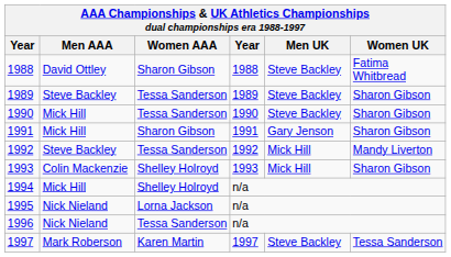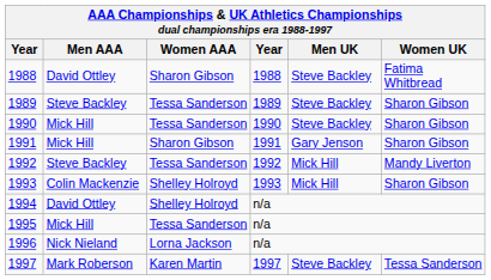 <table class="wikitable">
 <tr>
 <th colspan="6"><a href='#'>AAA Championships</a> & <a href='#'>UK Athletics Championships</a><br><em><small>dual championships era 1988-1997</small></em></th>
 </tr>
 <tr>
 <th width=50>Year</th>
 <th width=200>Men AAA</th>
 <th width=200>Women AAA</th>
 <th width=50>Year</th>
 <th width=200>Men UK</th>
 <th width=200>Women UK</th>
 </tr>
 <tr>
 <td><a href='#'>1988</a></td>
 <td><a href='#'>David Ottley</a></td>
 <td><a href='#'>Sharon Gibson</a></td>
 <td><a href='#'>1988</a></td>
 <td><a href='#'>Steve Backley</a></td>
 <td><a href='#'>Fatima Whitbread</a></td>
 </tr>
 <tr>
 <td><a href='#'>1989</a></td>
 <td><a href='#'>Steve Backley</a></td>
 <td><a href='#'>Tessa Sanderson</a></td>
 <td><a href='#'>1989</a></td>
 <td><a href='#'>Steve Backley</a></td>
 <td><a href='#'>Sharon Gibson</a></td>
 </tr>
 <tr>
 <td><a href='#'>1990</a></td>
 <td><a href='#'>Mick Hill</a></td>
 <td><a href='#'>Tessa Sanderson</a></td>
 <td><a href='#'>1990</a></td>
 <td><a href='#'>Steve Backley</a></td>
 <td><a href='#'>Sharon Gibson</a></td>
 </tr>
 <tr>
 <td><a href='#'>1991</a></td>
 <td><a href='#'>Mick Hill</a></td>
 <td><a href='#'>Sharon Gibson</a></td>
 <td><a href='#'>1991</a></td>
 <td><a href='#'>Gary Jenson</a></td>
 <td><a href='#'>Sharon Gibson</a></td>
 </tr>
 <tr>
 <td><a href='#'>1992</a></td>
 <td><a href='#'>Steve Backley</a></td>
 <td><a href='#'>Tessa Sanderson</a></td>
 <td><a href='#'>1992</a></td>
 <td><a href='#'>Mick Hill</a></td>
 <td><a href='#'>Mandy Liverton</a></td>
 </tr>
 <tr>
 <td><a href='#'>1993</a></td>
 <td><a href='#'>Colin Mackenzie</a></td>
 <td><a href='#'>Shelley Holroyd</a></td>
 <td><a href='#'>1993</a></td>
 <td><a href='#'>Mick Hill</a></td>
 <td><a href='#'>Sharon Gibson</a></td>
 </tr>
 <tr>
 <td><a href='#'>1994</a></td>
-<td><a href='#'>Mick Hill</a></td>
+<td><a href='#'>David Ottley</a></td>
 <td><a href='#'>Shelley Holroyd</a></td>
 <td colspan=3>n/a</td>
 </tr>
 <tr>
 <td><a href='#'>1995</a></td>
-<td><a href='#'>Nick Nieland</a></td>
-<td><a href='#'>Lorna Jackson</a></td>
+<td><a href='#'>Mick Hill</a></td>
+<td><a href='#'>Tessa Sanderson</a></td>
 <td colspan=3>n/a</td>
 </tr>
 <tr>
 <td><a href='#'>1996</a></td>
 <td><a href='#'>Nick Nieland</a></td>
-<td><a href='#'>Tessa Sanderson</a></td>
+<td><a href='#'>Lorna Jackson</a></td>
 <td colspan=3>n/a</td>
 </tr>
 <tr>
 <td><a href='#'>1997</a></td>
 <td><a href='#'>Mark Roberson</a></td>
 <td><a href='#'>Karen Martin</a></td>
 <td><a href='#'>1997</a></td>
 <td><a href='#'>Steve Backley</a></td>
 <td><a href='#'>Tessa Sanderson</a></td>
 </tr>
 </table>
